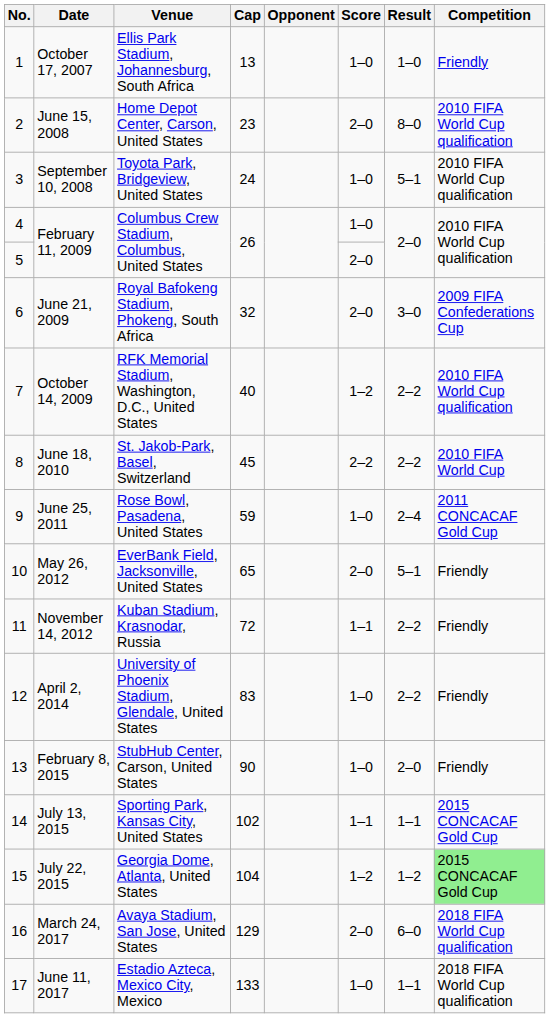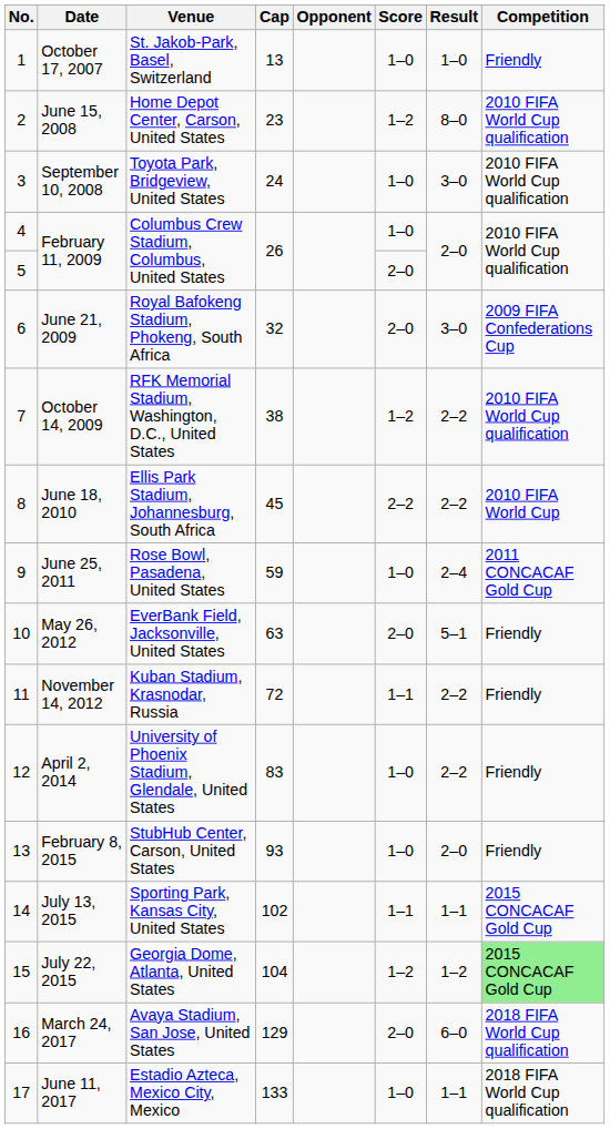 <table class="wikitable sortable">
 <tr>
 <th scope="col">No.</th>
 <th scope="col" data-sort-type="date">Date</th>
 <th scope="col">Venue</th>
 <th scope="col">Cap</th>
 <th scope="col">Opponent</th>
 <th scope="col">Score</th>
 <th scope="col">Result</th>
 <th scope="col">Competition</th>
 </tr>
 <tr>
 <td align="center">1</td>
 <td>October 17, 2007</td>
-<td><a href='#'>Ellis Park Stadium</a>, <a href='#'>Johannesburg</a>, South Africa</td>
+<td><a href='#'>St. Jakob-Park</a>, <a href='#'>Basel</a>, Switzerland</td>
 <td align="center">13</td>
 <td></td>
 <td align="center">1–0</td>
 <td align="center">1–0</td>
 <td><a href='#'>Friendly</a></td>
 </tr>
 <tr>
 <td align="center">2</td>
 <td>June 15, 2008</td>
 <td><a href='#'>Home Depot Center</a>, <a href='#'>Carson</a>, United States</td>
 <td align="center">23</td>
 <td></td>
-<td align="center">2–0</td>
+<td align="center">1–2</td>
 <td align="center">8–0</td>
 <td><a href='#'>2010 FIFA World Cup qualification</a></td>
 </tr>
 <tr>
 <td align="center">3</td>
 <td>September 10, 2008</td>
 <td><a href='#'>Toyota Park</a>, <a href='#'>Bridgeview</a>, United States</td>
 <td align="center">24</td>
 <td></td>
 <td align="center">1–0</td>
-<td align="center">5–1</td>
+<td align="center">3–0</td>
 <td>2010 FIFA World Cup qualification</td>
 </tr>
 <tr>
 <td align="center">4</td>
 <td rowspan="2">February 11, 2009</td>
 <td rowspan="2"><a href='#'>Columbus Crew Stadium</a>, <a href='#'>Columbus</a>, United States</td>
 <td rowspan="2" align=center>26</td>
 <td rowspan="2"></td>
 <td align="center">1–0</td>
 <td rowspan=2 align=center>2–0</td>
 <td rowspan="2">2010 FIFA World Cup qualification</td>
 </tr>
 <tr>
 <td align="center">5</td>
 <td align="center">2–0</td>
 </tr>
 <tr>
 <td align="center">6</td>
 <td>June 21, 2009</td>
 <td><a href='#'>Royal Bafokeng Stadium</a>, <a href='#'>Phokeng</a>, South Africa</td>
 <td align="center">32</td>
 <td></td>
 <td align="center">2–0</td>
 <td align="center">3–0</td>
 <td><a href='#'>2009 FIFA Confederations Cup</a></td>
 </tr>
 <tr>
 <td align="center">7</td>
 <td>October 14, 2009</td>
 <td><a href='#'>RFK Memorial Stadium</a>, Washington, D.C., United States</td>
-<td align="center">40</td>
+<td align="center">38</td>
 <td></td>
 <td align="center">1–2</td>
 <td align="center">2–2</td>
 <td><a href='#'>2010 FIFA World Cup qualification</a></td>
 </tr>
 <tr>
 <td align="center">8</td>
 <td>June 18, 2010</td>
-<td><a href='#'>St. Jakob-Park</a>, <a href='#'>Basel</a>, Switzerland</td>
+<td><a href='#'>Ellis Park Stadium</a>, <a href='#'>Johannesburg</a>, South Africa</td>
 <td align="center">45</td>
 <td></td>
 <td align="center">2–2</td>
 <td align="center">2–2</td>
 <td><a href='#'>2010 FIFA World Cup</a></td>
 </tr>
 <tr>
 <td align="center">9</td>
 <td>June 25, 2011</td>
 <td><a href='#'>Rose Bowl</a>, <a href='#'>Pasadena</a>, United States</td>
 <td align="center">59</td>
 <td></td>
 <td align="center">1–0</td>
 <td align="center">2–4</td>
 <td><a href='#'>2011 CONCACAF Gold Cup</a></td>
 </tr>
 <tr>
 <td align="center">10</td>
 <td>May 26, 2012</td>
 <td><a href='#'>EverBank Field</a>, <a href='#'>Jacksonville</a>, United States</td>
-<td align="center">65</td>
+<td align="center">63</td>
 <td></td>
 <td align="center">2–0</td>
 <td align="center">5–1</td>
 <td>Friendly</td>
 </tr>
 <tr>
 <td align="center">11</td>
 <td>November 14, 2012</td>
 <td><a href='#'>Kuban Stadium</a>, <a href='#'>Krasnodar</a>, Russia</td>
 <td align="center">72</td>
 <td></td>
 <td align="center">1–1</td>
 <td align="center">2–2</td>
 <td>Friendly</td>
 </tr>
 <tr>
 <td align="center">12</td>
 <td>April 2, 2014</td>
 <td><a href='#'>University of Phoenix Stadium</a>, <a href='#'>Glendale</a>, United States</td>
 <td align="center">83</td>
 <td></td>
 <td align="center">1–0</td>
 <td align="center">2–2</td>
 <td>Friendly</td>
 </tr>
 <tr>
 <td align="center">13</td>
 <td>February 8, 2015</td>
 <td><a href='#'>StubHub Center</a>, Carson, United States</td>
-<td align="center">90</td>
+<td align="center">93</td>
 <td></td>
 <td align="center">1–0</td>
 <td align="center">2–0</td>
 <td>Friendly</td>
 </tr>
 <tr>
 <td align="center">14</td>
 <td>July 13, 2015</td>
 <td><a href='#'>Sporting Park</a>, <a href='#'>Kansas City</a>, United States</td>
 <td align="center">102</td>
 <td></td>
 <td align="center">1–1</td>
 <td align="center">1–1</td>
 <td><a href='#'>2015 CONCACAF Gold Cup</a></td>
 </tr>
 <tr>
 <td align="center">15</td>
 <td>July 22, 2015</td>
 <td><a href='#'>Georgia Dome</a>, <a href='#'>Atlanta</a>, United States</td>
 <td align="center">104</td>
 <td></td>
 <td align="center">1–2</td>
 <td align="center">1–2</td>
 <td style="background: lightgreen;">2015 CONCACAF Gold Cup</td>
 </tr>
 <tr>
 <td align="center">16</td>
 <td>March 24, 2017</td>
 <td><a href='#'>Avaya Stadium</a>, <a href='#'>San Jose</a>, United States</td>
 <td align=center>129</td>
 <td></td>
 <td align="center">2–0</td>
 <td align="center">6–0</td>
 <td><a href='#'>2018 FIFA World Cup qualification</a></td>
 </tr>
 <tr>
 <td align="center">17</td>
 <td>June 11, 2017</td>
 <td><a href='#'>Estadio Azteca</a>, <a href='#'>Mexico City</a>, Mexico</td>
 <td align="center">133</td>
 <td></td>
 <td align="center">1–0</td>
 <td align="center">1–1</td>
 <td>2018 FIFA World Cup qualification</td>
 </tr>
 </table>
